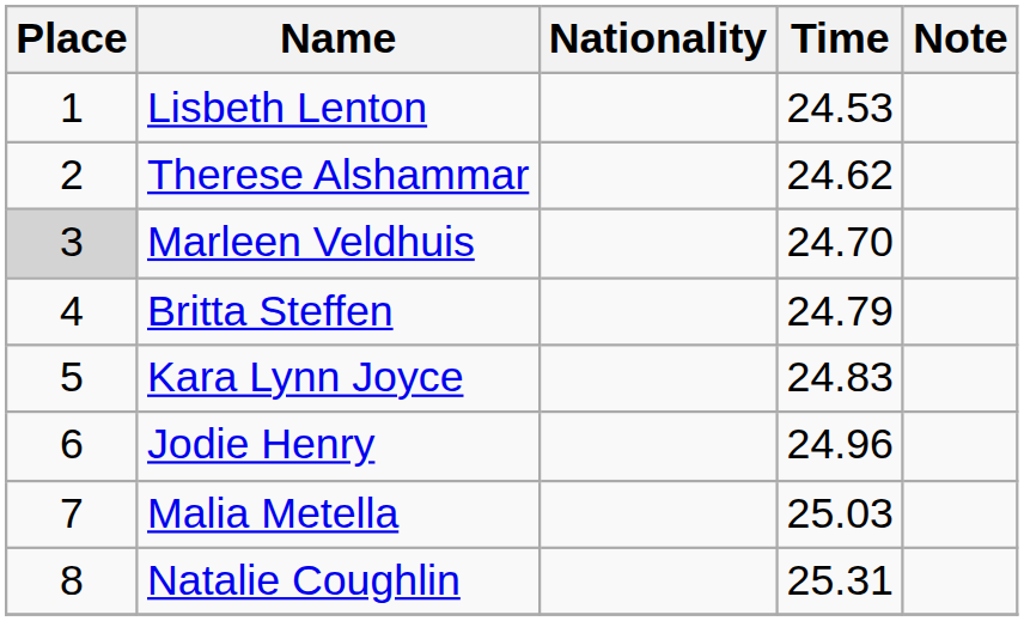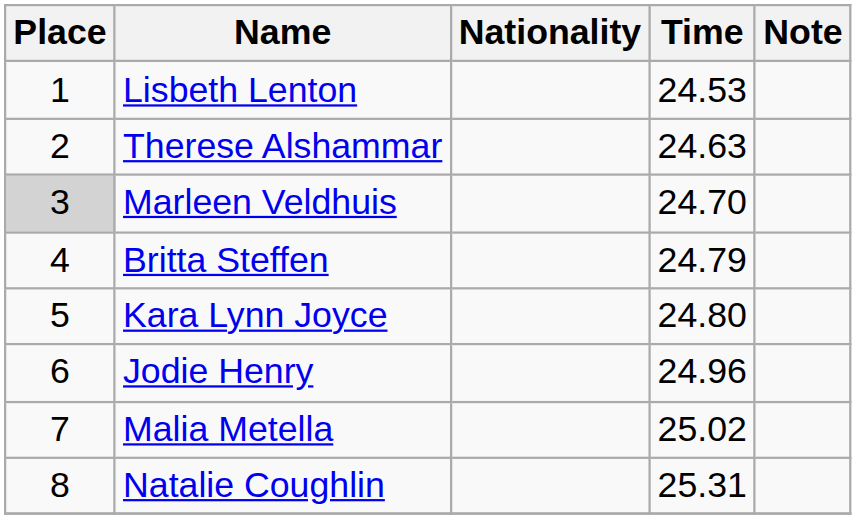 <table class="wikitable" style="text-align:center">
 <tr>
 <th>Place</th>
 <th>Name</th>
 <th>Nationality</th>
 <th>Time</th>
 <th>Note</th>
 </tr>
 <tr>
 <td>1</td>
 <td align=left><a href='#'>Lisbeth Lenton</a></td>
 <td align=left></td>
 <td>24.53</td>
 <td></td>
 </tr>
 <tr>
 <td>2</td>
 <td align=left><a href='#'>Therese Alshammar</a></td>
 <td align=left></td>
-<td>24.62</td>
+<td>24.63</td>
 <td></td>
 </tr>
 <tr>
 <td style="background: lightgrey;">3</td>
 <td align=left><a href='#'>Marleen Veldhuis</a></td>
 <td align=left></td>
 <td>24.70</td>
 <td></td>
 </tr>
 <tr>
 <td>4</td>
 <td align=left><a href='#'>Britta Steffen</a></td>
 <td align=left></td>
 <td>24.79</td>
 <td></td>
 </tr>
 <tr>
 <td>5</td>
 <td align=left><a href='#'>Kara Lynn Joyce</a></td>
 <td align=left></td>
-<td>24.83</td>
+<td>24.80</td>
 <td></td>
 </tr>
 <tr>
 <td>6</td>
 <td align=left><a href='#'>Jodie Henry</a></td>
 <td align=left></td>
 <td>24.96</td>
 <td></td>
 </tr>
 <tr>
 <td>7</td>
 <td align=left><a href='#'>Malia Metella</a></td>
 <td align=left></td>
-<td>25.03</td>
+<td>25.02</td>
 <td></td>
 </tr>
 <tr>
 <td>8</td>
 <td align=left><a href='#'>Natalie Coughlin</a></td>
 <td align=left></td>
 <td>25.31</td>
 <td></td>
 </tr>
 <tr>
 </tr>
 </table>
